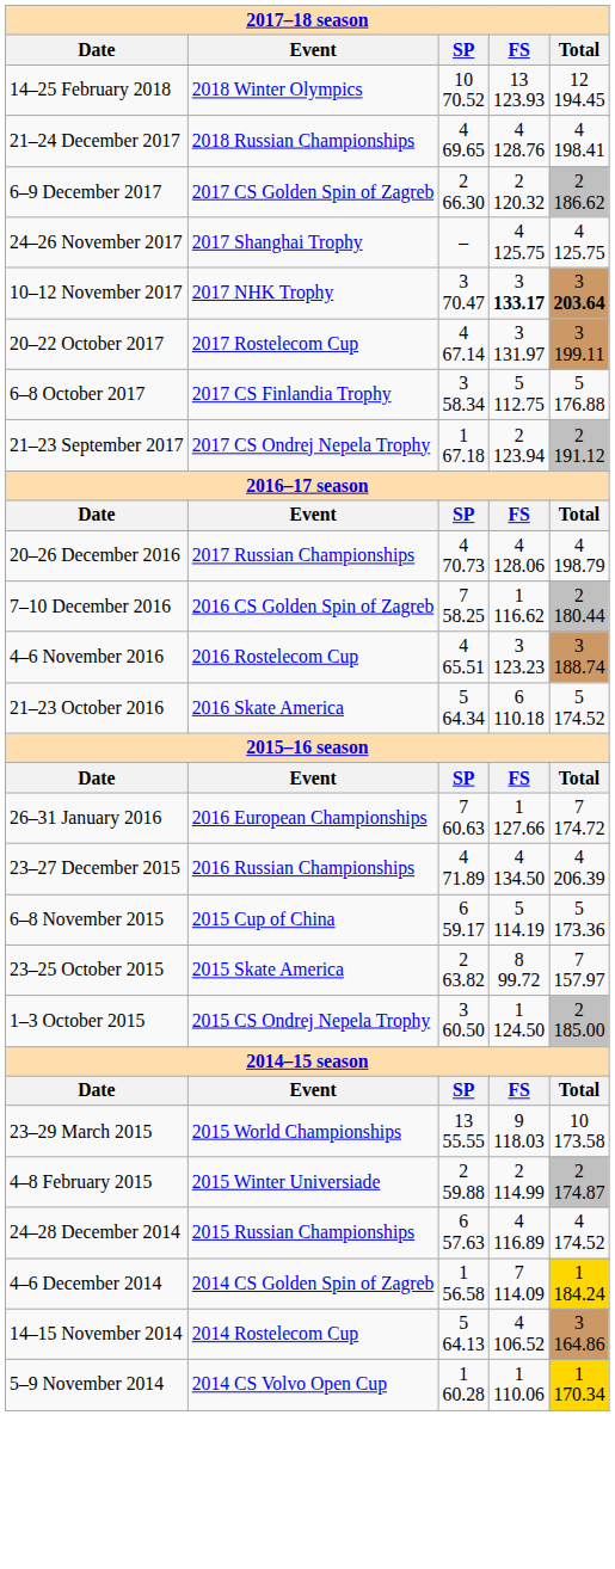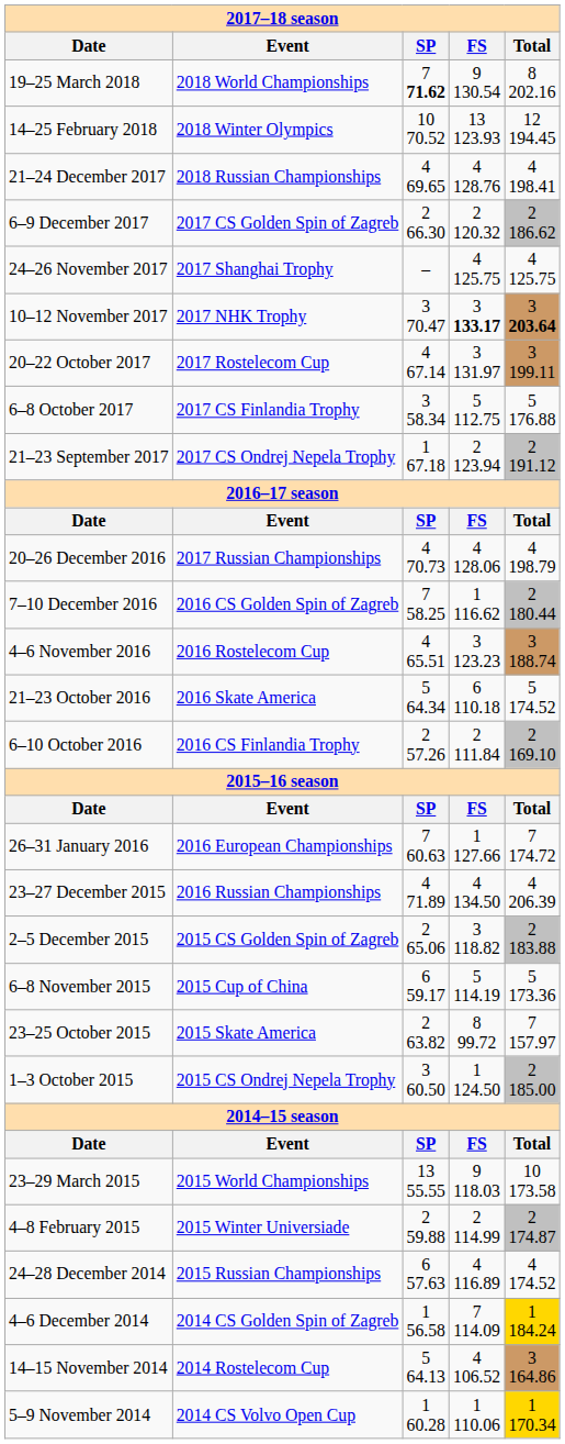 <table class="wikitable">
 <tr>
 <td style="background-color: #ffdead;" colspan=5 align=center><a href='#'><strong>2017–18 season</strong></a></td>
 </tr>
 <tr>
 <th>Date</th>
 <th>Event</th>
 <th><a href='#'>SP</a></th>
 <th><a href='#'>FS</a></th>
 <th>Total</th>
+</tr>
+<tr>
+<td>19–25 March 2018</td>
+<td><a href='#'>2018 World Championships</a></td>
+<td align=center>7 <br> <strong>71.62</strong></td>
+<td align=center>9 <br> 130.54</td>
+<td align=center>8 <br> 202.16</td>
 </tr>
 <tr>
 <td>14–25 February 2018</td>
 <td><a href='#'>2018 Winter Olympics</a></td>
 <td align=center>10 <br> 70.52</td>
 <td align=center>13 <br> 123.93</td>
 <td align=center>12 <br> 194.45</td>
 </tr>
 <tr>
 <td>21–24 December 2017</td>
 <td><a href='#'>2018 Russian Championships</a></td>
 <td align=center>4 <br> 69.65</td>
 <td align=center>4 <br> 128.76</td>
 <td align=center>4 <br> 198.41</td>
 </tr>
 <tr>
 <td>6–9 December 2017</td>
 <td><a href='#'>2017 CS Golden Spin of Zagreb</a></td>
 <td align=center>2 <br> 66.30</td>
 <td align=center>2 <br> 120.32</td>
 <td align=center bgcolor=silver>2 <br> 186.62</td>
 </tr>
 <tr>
 <td>24–26 November 2017</td>
 <td><a href='#'>2017 Shanghai Trophy</a></td>
 <td align=center>–</td>
 <td align=center>4 <br> 125.75</td>
 <td align=center>4 <br> 125.75</td>
 </tr>
 <tr>
 <td>10–12 November 2017</td>
 <td><a href='#'>2017 NHK Trophy</a></td>
 <td align=center>3 <br> 70.47</td>
 <td align=center>3 <br> <strong>133.17</strong></td>
 <td align=center bgcolor=cc9966>3 <br> <strong>203.64</strong></td>
 </tr>
 <tr>
 <td>20–22 October 2017</td>
 <td><a href='#'>2017 Rostelecom Cup</a></td>
 <td align=center>4 <br> 67.14</td>
 <td align=center>3 <br> 131.97</td>
 <td align=center bgcolor=cc9966>3 <br> 199.11</td>
 </tr>
 <tr>
 <td>6–8 October 2017</td>
 <td><a href='#'>2017 CS Finlandia Trophy</a></td>
 <td align=center>3 <br> 58.34</td>
 <td align=center>5 <br> 112.75</td>
 <td align=center>5 <br> 176.88</td>
 </tr>
 <tr>
 <td>21–23 September 2017</td>
 <td><a href='#'>2017 CS Ondrej Nepela Trophy</a></td>
 <td align=center>1 <br> 67.18</td>
 <td align=center>2 <br> 123.94</td>
 <td align=center bgcolor=silver>2 <br> 191.12</td>
 </tr>
 <tr>
 <td style="background-color: #ffdead;" colspan=5 align=center><a href='#'><strong>2016–17 season</strong></a></td>
 </tr>
 <tr>
 <th>Date</th>
 <th>Event</th>
 <th><a href='#'>SP</a></th>
 <th><a href='#'>FS</a></th>
 <th>Total</th>
 </tr>
 <tr>
 <td>20–26 December 2016</td>
 <td><a href='#'>2017 Russian Championships</a></td>
 <td align=center>4 <br> 70.73</td>
 <td align=center>4 <br> 128.06</td>
 <td align=center>4 <br> 198.79</td>
 </tr>
 <tr>
 <td>7–10 December 2016</td>
 <td><a href='#'>2016 CS Golden Spin of Zagreb</a></td>
 <td align=center>7 <br> 58.25</td>
 <td align=center>1 <br> 116.62</td>
 <td align=center bgcolor=silver>2 <br> 180.44</td>
 </tr>
 <tr>
 <td>4–6 November 2016</td>
 <td><a href='#'>2016 Rostelecom Cup</a></td>
 <td align=center>4 <br> 65.51</td>
 <td align=center>3 <br> 123.23</td>
 <td align=center bgcolor=cc9966>3 <br> 188.74</td>
 </tr>
 <tr>
 <td>21–23 October 2016</td>
 <td><a href='#'>2016 Skate America</a></td>
 <td align=center>5 <br> 64.34</td>
 <td align=center>6 <br> 110.18</td>
 <td align=center>5 <br> 174.52</td>
 </tr>
 <tr>
+<td>6–10 October 2016</td>
+<td><a href='#'>2016 CS Finlandia Trophy</a></td>
+<td align=center>2 <br> 57.26</td>
+<td align=center>2 <br> 111.84</td>
+<td align=center bgcolor=silver>2 <br> 169.10</td>
+</tr>
+<tr>
 <td style="background-color: #ffdead;" colspan=5 align=center><a href='#'><strong>2015–16 season</strong></a></td>
 </tr>
 <tr>
 <th>Date</th>
 <th>Event</th>
 <th><a href='#'>SP</a></th>
 <th><a href='#'>FS</a></th>
 <th>Total</th>
 </tr>
 <tr>
 <td>26–31 January 2016</td>
 <td><a href='#'>2016 European Championships</a></td>
 <td align=center>7 <br> 60.63</td>
 <td align=center>1 <br> 127.66</td>
 <td align=center>7 <br> 174.72</td>
 </tr>
 <tr>
 <td>23–27 December 2015</td>
 <td><a href='#'>2016 Russian Championships</a></td>
 <td align=center>4 <br> 71.89</td>
 <td align=center>4 <br> 134.50</td>
 <td align=center>4 <br> 206.39</td>
+</tr>
+<tr>
+<td>2–5 December 2015</td>
+<td><a href='#'>2015 CS Golden Spin of Zagreb</a></td>
+<td align=center>2 <br> 65.06</td>
+<td align=center>3 <br> 118.82</td>
+<td align=center bgcolor=silver>2 <br> 183.88</td>
 </tr>
 <tr>
 <td>6–8 November 2015</td>
 <td><a href='#'>2015 Cup of China</a></td>
 <td align=center>6 <br> 59.17</td>
 <td align=center>5 <br> 114.19</td>
 <td align=center>5 <br> 173.36</td>
 </tr>
 <tr>
 <td>23–25 October 2015</td>
 <td><a href='#'>2015 Skate America</a></td>
 <td align=center>2 <br> 63.82</td>
 <td align=center>8 <br> 99.72</td>
 <td align=center>7 <br> 157.97</td>
 </tr>
 <tr>
 <td>1–3 October 2015</td>
 <td><a href='#'>2015 CS Ondrej Nepela Trophy</a></td>
 <td align=center>3 <br> 60.50</td>
 <td align=center>1 <br> 124.50</td>
 <td align=center bgcolor=silver>2 <br> 185.00</td>
 </tr>
 <tr>
 <td style="background-color: #ffdead;" colspan=5 align=center><a href='#'><strong>2014–15 season</strong></a></td>
 </tr>
 <tr>
 <th>Date</th>
 <th>Event</th>
 <th><a href='#'>SP</a></th>
 <th><a href='#'>FS</a></th>
 <th>Total</th>
 </tr>
 <tr>
 <td>23–29 March 2015</td>
 <td><a href='#'>2015 World Championships</a></td>
 <td align=center>13 <br> 55.55</td>
 <td align=center>9 <br> 118.03</td>
 <td align=center>10 <br> 173.58</td>
 </tr>
 <tr>
 <td>4–8 February 2015</td>
 <td><a href='#'>2015 Winter Universiade</a></td>
 <td align=center>2 <br> 59.88</td>
 <td align=center>2 <br> 114.99</td>
 <td align=center bgcolor=silver>2 <br> 174.87</td>
 </tr>
 <tr>
 <td>24–28 December 2014</td>
 <td><a href='#'>2015 Russian Championships</a></td>
 <td align=center>6 <br> 57.63</td>
 <td align=center>4 <br> 116.89</td>
 <td align=center>4 <br> 174.52</td>
 </tr>
 <tr>
 <td>4–6 December 2014</td>
 <td><a href='#'>2014 CS Golden Spin of Zagreb</a></td>
 <td align=center>1 <br> 56.58</td>
 <td align=center>7 <br> 114.09</td>
 <td align=center bgcolor=gold>1 <br> 184.24</td>
 </tr>
 <tr>
 <td>14–15 November 2014</td>
 <td><a href='#'>2014 Rostelecom Cup</a></td>
 <td align=center>5 <br> 64.13</td>
 <td align=center>4 <br> 106.52</td>
 <td align=center bgcolor=cc9966>3 <br> 164.86</td>
 </tr>
 <tr>
 <td>5–9 November 2014</td>
 <td><a href='#'>2014 CS Volvo Open Cup</a></td>
 <td align=center>1 <br> 60.28</td>
 <td align=center>1 <br> 110.06</td>
 <td align=center bgcolor=gold>1 <br> 170.34</td>
 </tr>
 </table>
